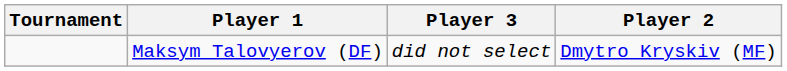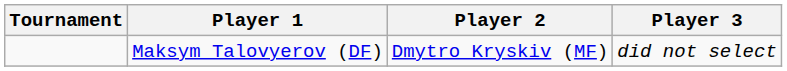 <table class="wikitable">
 <tr>
 <th>Tournament</th>
 <th>Player 1</th>
+<th>Player 2</th>
 <th>Player 3</th>
-<th>Player 2</th>
 </tr>
 <tr>
 <td></td>
 <td><a href='#'>Maksym Talovyerov</a> (<a href='#'>DF</a>)</td>
+<td><a href='#'>Dmytro Kryskiv</a> (<a href='#'>MF</a>)</td>
 <td align="center"><em>did not select</em></td>
-<td><a href='#'>Dmytro Kryskiv</a> (<a href='#'>MF</a>)</td>
 </tr>
 </table>
